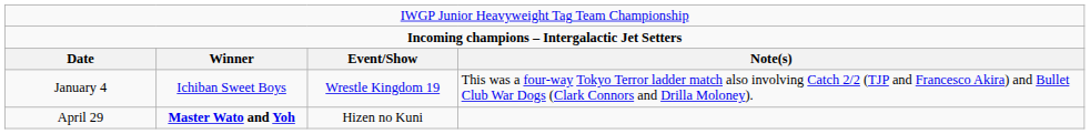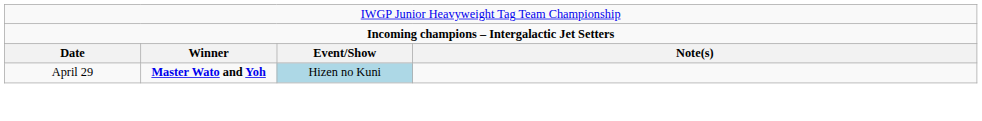 <table class="wikitable" style="text-align:center; width:100%;">
 <tr>
 <td colspan="4" style="text-align: center;"><a href='#'>IWGP Junior Heavyweight Tag Team Championship</a></td>
 </tr>
 <tr>
 <td colspan="4" style="text-align: center;"><strong>Incoming champions – Intergalactic Jet Setters </strong></td>
 </tr>
 <tr>
 <th width=14%>Date</th>
 <th width=14%>Winner</th>
 <th width=14%>Event/Show</th>
 <th width=58%>Note(s)</th>
 </tr>
 <tr>
-<td>January 4</td>
-<td><a href='#'>Ichiban Sweet Boys</a><br></td>
-<td><a href='#'>Wrestle Kingdom 19</a></td>
-<td align=left>This was a <a href='#'>four-way</a> <a href='#'>Tokyo Terror ladder match</a> also involving <a href='#'>Catch 2/2</a> (<a href='#'>TJP</a> and <a href='#'>Francesco Akira</a>) and <a href='#'>Bullet Club War Dogs</a> (<a href='#'>Clark Connors</a> and <a href='#'>Drilla Moloney</a>).</td>
-</tr>
-<tr>
 <td>April 29</td>
 <td><strong><a href='#'>Master Wato</a> and <a href='#'>Yoh</a></strong></td>
-<td>Hizen no Kuni</td>
+<td style="background: lightblue;">Hizen no Kuni</td>
 <td></td>
 </tr>
 </table>
